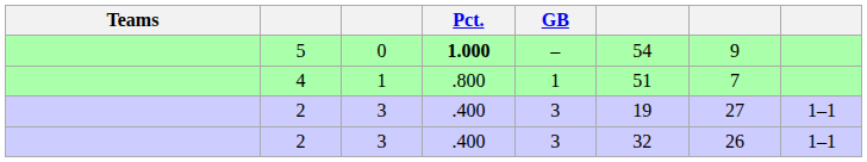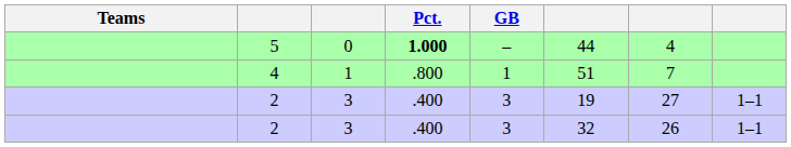 <table class="wikitable sortable" width="57%" style="text-align:center;">
 <tr>
 <th width="22%">Teams</th>
 <th width="7%"></th>
 <th width="7%"></th>
 <th width="8%"><a href='#'>Pct.</a></th>
 <th width="7%"><a href='#'>GB</a></th>
 <th width="8%"></th>
 <th width="8%"></th>
 <th width="7%"></th>
 </tr>
 <tr bgcolor=#aaffaa>
 <td align=left></td>
 <td>5</td>
 <td>0</td>
 <td><strong>1.000</strong></td>
 <td>–</td>
-<td>54</td>
-<td>9</td>
+<td>44</td>
+<td>4</td>
 <td></td>
 </tr>
 <tr bgcolor=#aaffaa>
 <td align=left></td>
 <td>4</td>
 <td>1</td>
 <td>.800</td>
 <td>1</td>
 <td>51</td>
 <td>7</td>
 <td></td>
 </tr>
 <tr bgcolor=#ccccff>
 <td align=left></td>
 <td>2</td>
 <td>3</td>
 <td>.400</td>
 <td>3</td>
 <td>19</td>
 <td>27</td>
 <td>1–1</td>
 </tr>
 <tr bgcolor=#ccccff>
 <td align=left></td>
 <td>2</td>
 <td>3</td>
 <td>.400</td>
 <td>3</td>
 <td>32</td>
 <td>26</td>
 <td>1–1</td>
 </tr>
 </table>
